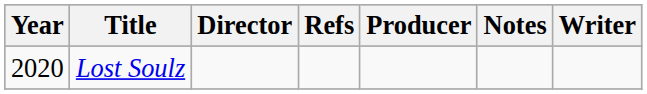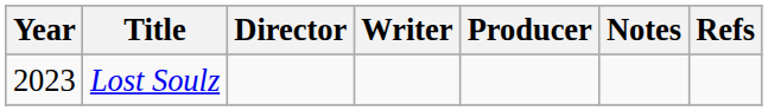 <table class="wikitable">
 <tr>
 <th>Year</th>
 <th>Title</th>
 <th>Director</th>
-<th>Refs</th>
+<th>Writer</th>
 <th>Producer</th>
 <th>Notes</th>
-<th>Writer</th>
+<th>Refs</th>
 </tr>
 <tr>
-<td>2020</td>
+<td>2023</td>
 <td><em><a href='#'>Lost Soulz</a></em></td>
 <td></td>
 <td></td>
 <td></td>
 <td></td>
 <td></td>
 </tr>
 </table>
